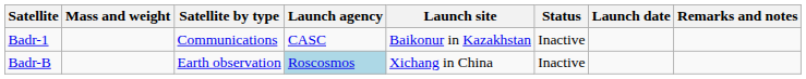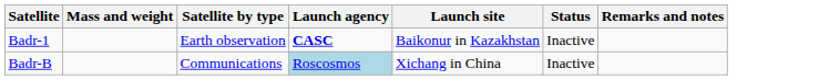 <table class="wikitable sortable">
 <tr>
 <th>Satellite</th>
 <th>Mass and weight</th>
 <th>Satellite by type</th>
 <th>Launch agency</th>
 <th>Launch site</th>
 <th>Status</th>
-<th>Launch date</th>
 <th>Remarks and notes</th>
 </tr>
 <tr>
 <td><a href='#'>Badr-1</a></td>
 <td></td>
-<td><a href='#'>Communications</a></td>
-<td><a href='#'>CASC</a></td>
+<td><a href='#'>Earth observation</a></td>
+<td><strong><a href='#'>CASC</a></strong></td>
 <td><a href='#'>Baikonur</a> in <a href='#'>Kazakhstan</a></td>
 <td>Inactive</td>
-<td></td>
 <td></td>
 </tr>
 <tr>
 <td><a href='#'>Badr-B</a></td>
 <td></td>
-<td><a href='#'>Earth observation</a></td>
+<td><a href='#'>Communications</a></td>
 <td style="background: lightblue;"><a href='#'>Roscosmos</a></td>
 <td><a href='#'>Xichang</a> in China</td>
 <td>Inactive</td>
 <td></td>
-<td></td>
 </tr>
 </table>
